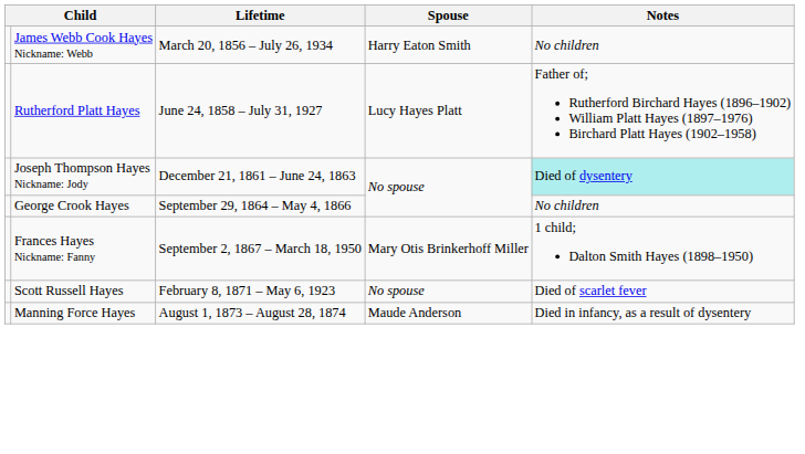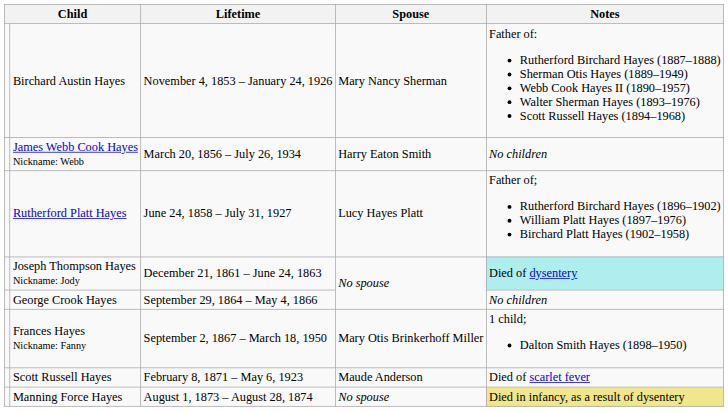 <table class="wikitable">
 <tr>
 <th colspan="2">Child</th>
 <th>Lifetime</th>
 <th>Spouse</th>
 <th>Notes</th>
+</tr>
+<tr>
+<td></td>
+<td>Birchard Austin Hayes</td>
+<td>November 4, 1853 – January 24, 1926</td>
+<td>Mary Nancy Sherman</td>
+<td>Father of:<br><ul><li>Rutherford Birchard Hayes (1887–1888)</li><li>Sherman Otis Hayes (1889–1949)</li><li>Webb Cook Hayes II (1890–1957)</li><li>Walter Sherman Hayes (1893–1976)</li><li>Scott Russell Hayes (1894–1968)</li></ul></td>
 </tr>
 <tr>
 <td></td>
 <td><a href='#'>James Webb Cook Hayes</a><br><small>Nickname: Webb</small></td>
 <td>March 20, 1856 – July 26, 1934</td>
 <td>Harry Eaton Smith</td>
 <td><em>No children</em></td>
 </tr>
 <tr>
 <td></td>
 <td><a href='#'>Rutherford Platt Hayes</a></td>
 <td>June 24, 1858 – July 31, 1927</td>
 <td>Lucy Hayes Platt</td>
 <td>Father of;<br><ul><li>Rutherford Birchard Hayes (1896–1902)</li><li>William Platt Hayes (1897–1976)</li><li>Birchard Platt Hayes (1902–1958)</li></ul></td>
 </tr>
 <tr>
 <td></td>
 <td>Joseph Thompson Hayes<br><small>Nickname: Jody</small></td>
 <td>December 21, 1861 – June 24, 1863</td>
 <td rowspan="2" rownspan="2"><em>No spouse</em></td>
 <td style="background: paleturquoise;">Died of <a href='#'>dysentery</a></td>
 </tr>
 <tr>
 <td></td>
 <td>George Crook Hayes</td>
 <td>September 29, 1864 – May 4, 1866</td>
 <td><em>No children</em></td>
 </tr>
 <tr>
 <td></td>
 <td>Frances Hayes<br><small>Nickname: Fanny</small></td>
 <td>September 2, 1867 – March 18, 1950</td>
 <td>Mary Otis Brinkerhoff Miller</td>
 <td>1 child;<br><ul><li>Dalton Smith Hayes (1898–1950)</li></ul></td>
 </tr>
 <tr>
 <td></td>
 <td>Scott Russell Hayes</td>
 <td>February 8, 1871 – May 6, 1923</td>
-<td><em>No spouse</em></td>
+<td>Maude Anderson</td>
 <td>Died of <a href='#'>scarlet fever</a></td>
 </tr>
 <tr>
 <td></td>
 <td>Manning Force Hayes</td>
 <td>August 1, 1873 – August 28, 1874</td>
-<td>Maude Anderson</td>
-<td>Died in infancy, as a result of dysentery</td>
+<td><em>No spouse</em></td>
+<td style="background: khaki;">Died in infancy, as a result of dysentery</td>
 </tr>
 </table>
